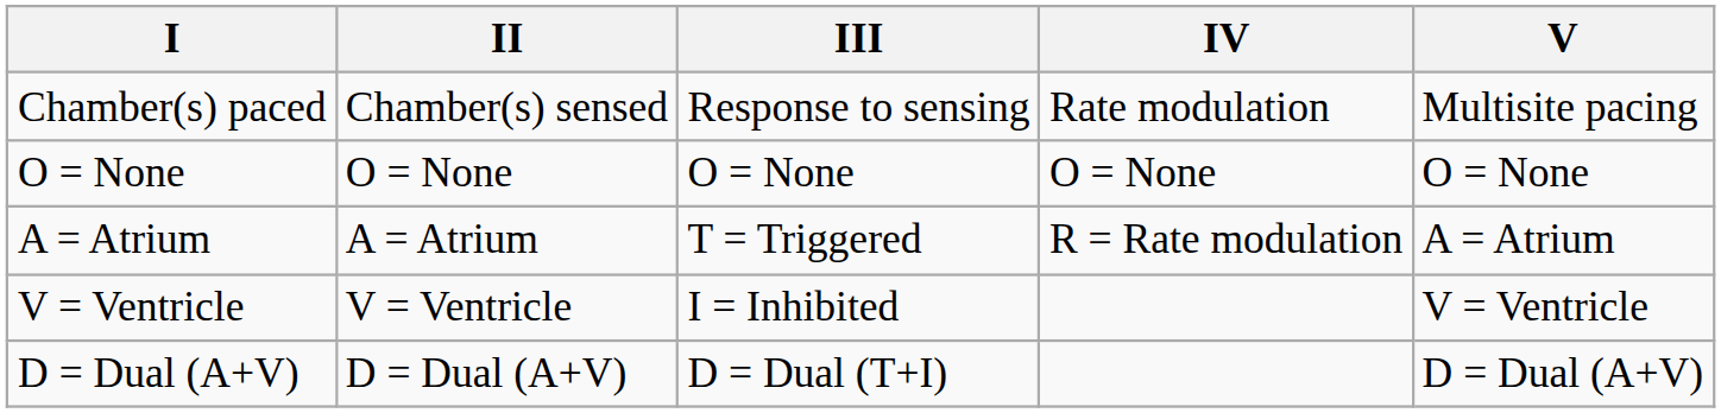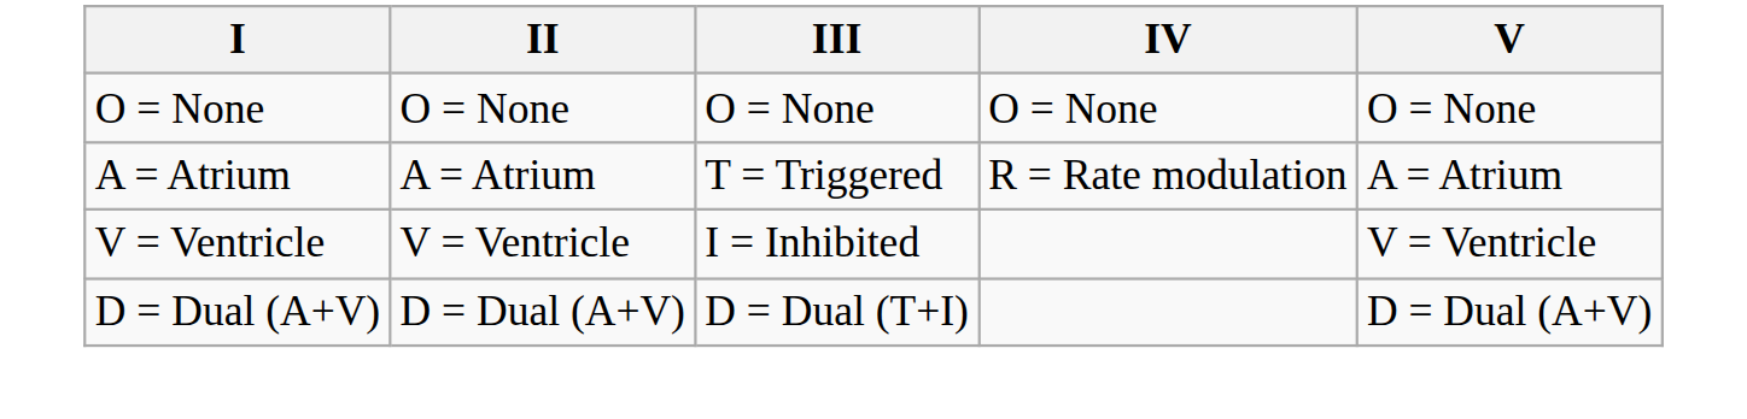 <table class="wikitable" style="margin: 1em auto 1em auto">
 <tr>
 <th>I</th>
 <th>II</th>
 <th>III</th>
 <th>IV</th>
 <th>V</th>
-</tr>
-<tr>
-<td>Chamber(s) paced</td>
-<td>Chamber(s) sensed</td>
-<td>Response to sensing</td>
-<td>Rate modulation</td>
-<td>Multisite pacing</td>
 </tr>
 <tr>
 <td>O = None</td>
 <td>O = None</td>
 <td>O = None</td>
 <td>O = None</td>
 <td>O = None</td>
 </tr>
 <tr>
 <td>A = Atrium</td>
 <td>A = Atrium</td>
 <td>T = Triggered</td>
 <td>R = Rate modulation</td>
 <td>A = Atrium</td>
 </tr>
 <tr>
 <td>V = Ventricle</td>
 <td>V = Ventricle</td>
 <td>I = Inhibited</td>
 <td></td>
 <td>V = Ventricle</td>
 </tr>
 <tr>
 <td>D = Dual (A+V)</td>
 <td>D = Dual (A+V)</td>
 <td>D = Dual (T+I)</td>
 <td></td>
 <td>D = Dual (A+V)</td>
 </tr>
 </table>
